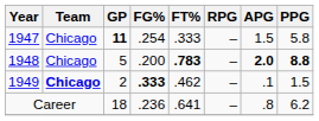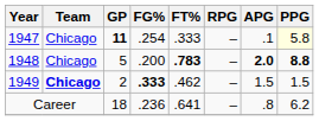 <table class="wikitable sortable" style="font-size:95%; text-align:right;">
 <tr>
 <th>Year</th>
 <th>Team</th>
 <th>GP</th>
 <th>FG%</th>
 <th>FT%</th>
 <th>RPG</th>
 <th>APG</th>
 <th>PPG</th>
 </tr>
 <tr>
 <td style="text-align:left;"><a href='#'>1947</a></td>
 <td style="text-align:left;"><a href='#'>Chicago</a></td>
 <td><strong>11</strong></td>
 <td>.254</td>
 <td>.333</td>
 <td>–</td>
-<td>1.5</td>
-<td>5.8</td>
+<td>.1</td>
+<td style="background: lightyellow;">5.8</td>
 </tr>
 <tr>
 <td style="text-align:left;"><a href='#'>1948</a></td>
 <td style="text-align:left;"><a href='#'>Chicago</a></td>
 <td>5</td>
 <td>.200</td>
 <td><strong>.783</strong></td>
 <td>–</td>
 <td><strong>2.0</strong></td>
 <td><strong>8.8</strong></td>
 </tr>
 <tr>
 <td style="text-align:left;"><a href='#'>1949</a></td>
 <td style="text-align:left;"><strong><a href='#'>Chicago</a></strong></td>
 <td>2</td>
 <td><strong>.333</strong></td>
 <td>.462</td>
 <td>–</td>
-<td>.1</td>
+<td>1.5</td>
 <td>1.5</td>
 </tr>
 <tr>
 <td style="text-align:center;" colspan="2">Career</td>
 <td>18</td>
 <td>.236</td>
 <td>.641</td>
 <td>–</td>
 <td>.8</td>
 <td>6.2</td>
 </tr>
 <tr>
 </tr>
 </table>
